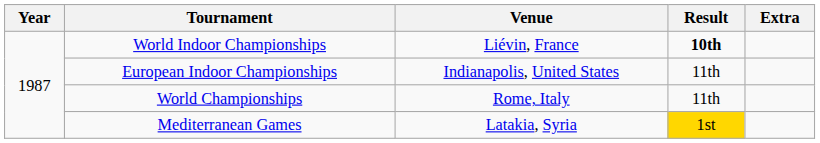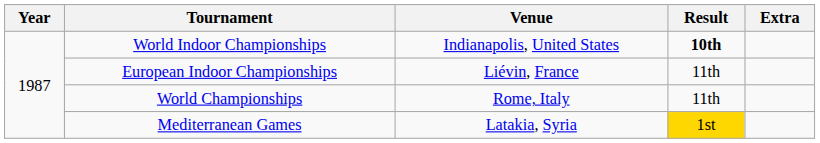 <table class="wikitable" style=" text-align:center; font-size:95%;" width="60%">
 <tr>
 <th>Year</th>
 <th>Tournament</th>
 <th>Venue</th>
 <th>Result</th>
 <th>Extra</th>
 </tr>
 <tr>
 <td rowspan=4>1987</td>
 <td><a href='#'>World Indoor Championships</a></td>
-<td><a href='#'>Liévin</a>, <a href='#'>France</a></td>
+<td><a href='#'>Indianapolis</a>, <a href='#'>United States</a></td>
 <td><strong>10th</strong></td>
 <td></td>
 </tr>
 <tr>
 <td><a href='#'>European Indoor Championships</a></td>
-<td><a href='#'>Indianapolis</a>, <a href='#'>United States</a></td>
+<td><a href='#'>Liévin</a>, <a href='#'>France</a></td>
 <td>11th</td>
 <td></td>
 </tr>
 <tr>
 <td><a href='#'>World Championships</a></td>
 <td><a href='#'>Rome, Italy</a></td>
 <td>11th</td>
 <td></td>
 </tr>
 <tr>
 <td><a href='#'>Mediterranean Games</a></td>
 <td><a href='#'>Latakia</a>, <a href='#'>Syria</a></td>
 <td bgcolor=gold>1st</td>
 <td></td>
 </tr>
 </table>
